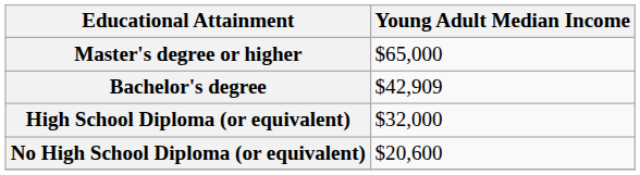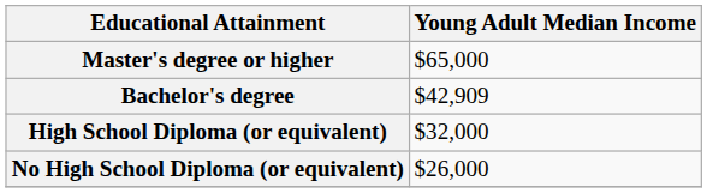 <table class="wikitable" style="float: right;">
 <tr>
 <th scope="col">Educational Attainment</th>
 <th scope="col">Young Adult Median Income</th>
 </tr>
 <tr>
 <th scope="row">Master's degree or higher</th>
 <td>$65,000</td>
 </tr>
 <tr>
 <th scope="row">Bachelor's degree</th>
 <td>$42,909</td>
 </tr>
 <tr>
 <th scope="row">High School Diploma (or equivalent)</th>
 <td>$32,000</td>
 </tr>
 <tr>
 <th scope="row">No High School Diploma (or equivalent)</th>
-<td>$20,600</td>
+<td>$26,000</td>
 </tr>
 <tr>
 </tr>
 </table>
